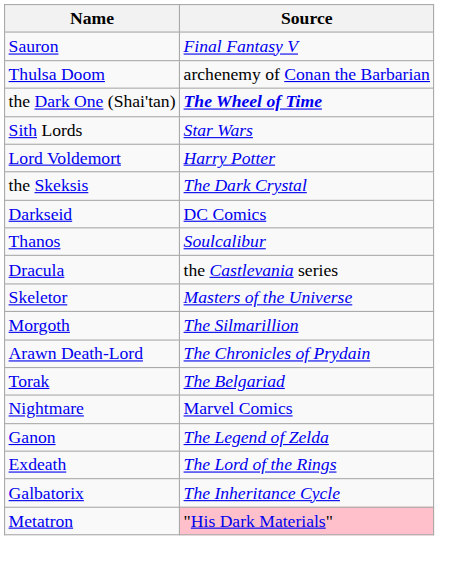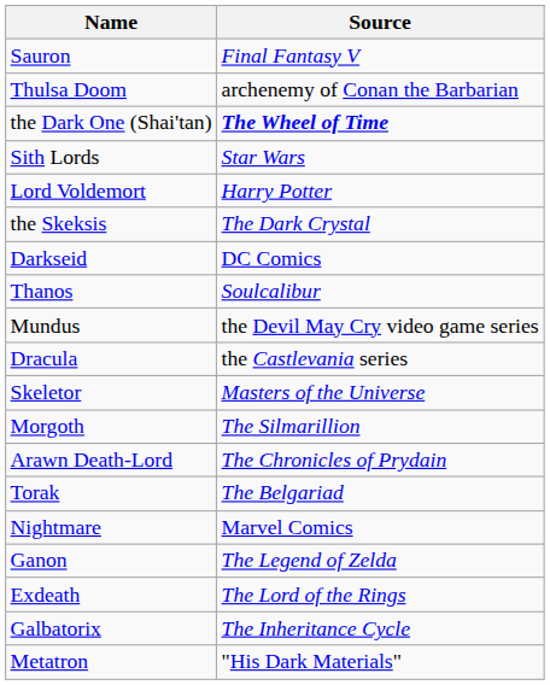 <table class="wikitable sortable">
 <tr>
 <th>Name</th>
 <th>Source</th>
 </tr>
 <tr>
 <td><a href='#'>Sauron</a></td>
 <td><em><a href='#'>Final Fantasy V</a></em></td>
 </tr>
 <tr>
 <td><a href='#'>Thulsa Doom</a></td>
 <td>archenemy of <a href='#'>Conan the Barbarian</a></td>
 </tr>
 <tr>
 <td>the <a href='#'>Dark One</a> (Shai'tan)</td>
 <td><strong><em><a href='#'>The Wheel of Time</a></em></strong></td>
 </tr>
 <tr>
 <td><a href='#'>Sith</a> Lords</td>
 <td><em><a href='#'>Star Wars</a></em></td>
 </tr>
 <tr>
 <td><a href='#'>Lord Voldemort</a></td>
 <td><em><a href='#'>Harry Potter</a></em></td>
 </tr>
 <tr>
 <td>the <a href='#'>Skeksis</a></td>
 <td><em><a href='#'>The Dark Crystal</a></em></td>
 </tr>
 <tr>
 <td><a href='#'>Darkseid</a></td>
 <td><a href='#'>DC Comics</a></td>
 </tr>
 <tr>
 <td><a href='#'>Thanos</a></td>
 <td><em><a href='#'>Soulcalibur</a></em></td>
+</tr>
+<tr>
+<td>Mundus</td>
+<td>the <a href='#'>Devil May Cry</a> video game series</td>
 </tr>
 <tr>
 <td><a href='#'>Dracula</a></td>
 <td>the <em><a href='#'>Castlevania</a></em> series</td>
 </tr>
 <tr>
 <td><a href='#'>Skeletor</a></td>
 <td><em><a href='#'>Masters of the Universe</a></em></td>
 </tr>
 <tr>
 <td><a href='#'>Morgoth</a></td>
 <td><em><a href='#'>The Silmarillion</a></em></td>
 </tr>
 <tr>
 <td><a href='#'>Arawn Death-Lord</a></td>
 <td><em><a href='#'>The Chronicles of Prydain</a></em></td>
 </tr>
 <tr>
 <td><a href='#'>Torak</a></td>
 <td><em><a href='#'>The Belgariad</a></em></td>
 </tr>
 <tr>
 <td><a href='#'>Nightmare</a></td>
 <td><a href='#'>Marvel Comics</a></td>
 </tr>
 <tr>
 <td><a href='#'>Ganon</a></td>
 <td><em><a href='#'>The Legend of Zelda</a></em></td>
 </tr>
 <tr>
 <td><a href='#'>Exdeath</a></td>
 <td><em><a href='#'>The Lord of the Rings</a></em></td>
 </tr>
 <tr>
 <td><a href='#'>Galbatorix</a></td>
 <td><em><a href='#'>The Inheritance Cycle</a></em></td>
 </tr>
 <tr>
 <td><a href='#'>Metatron</a></td>
-<td style="background: pink;">"<a href='#'>His Dark Materials</a>"</td>
+<td>"<a href='#'>His Dark Materials</a>"</td>
 </tr>
 </table>
